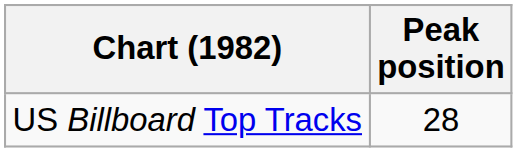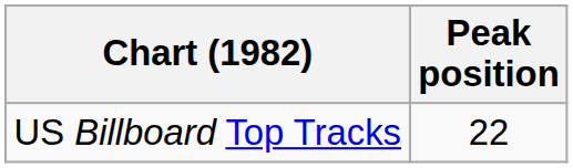 <table class="wikitable">
 <tr>
 <th>Chart (1982)</th>
 <th>Peak<br>position</th>
 </tr>
 <tr>
 <td>US <em>Billboard</em> <a href='#'>Top Tracks</a></td>
-<td align="center">28</td>
+<td align="center">22</td>
 </tr>
 </table>
